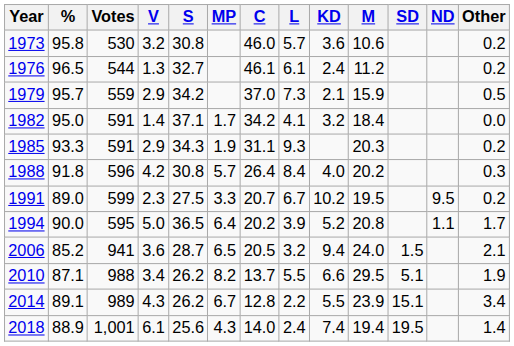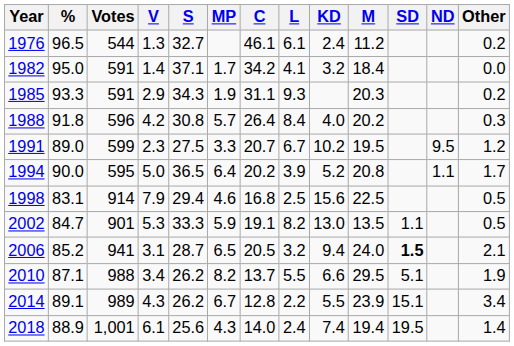 <table class="wikitable sortable" style=text-align:right>
 <tr>
 <th>Year</th>
 <th>%</th>
 <th>Votes</th>
 <th><a href='#'>V</a></th>
 <th><a href='#'>S</a></th>
 <th><a href='#'>MP</a></th>
 <th><a href='#'>C</a></th>
 <th><a href='#'>L</a></th>
 <th><a href='#'>KD</a></th>
 <th><a href='#'>M</a></th>
 <th><a href='#'>SD</a></th>
 <th><a href='#'>ND</a></th>
 <th>Other</th>
 </tr>
 <tr>
-<td align=left><a href='#'>1973</a></td>
-<td>95.8</td>
-<td>530</td>
-<td>3.2</td>
-<td>30.8</td>
-<td></td>
-<td>46.0</td>
-<td>5.7</td>
-<td>3.6</td>
-<td>10.6</td>
-<td></td>
-<td></td>
-<td>0.2</td>
-</tr>
-<tr>
 <td align=left><a href='#'>1976</a></td>
 <td>96.5</td>
 <td>544</td>
 <td>1.3</td>
 <td>32.7</td>
 <td></td>
 <td>46.1</td>
 <td>6.1</td>
 <td>2.4</td>
 <td>11.2</td>
 <td></td>
 <td></td>
 <td>0.2</td>
-</tr>
-<tr>
-<td align=left><a href='#'>1979</a></td>
-<td>95.7</td>
-<td>559</td>
-<td>2.9</td>
-<td>34.2</td>
-<td></td>
-<td>37.0</td>
-<td>7.3</td>
-<td>2.1</td>
-<td>15.9</td>
-<td></td>
-<td></td>
-<td>0.5</td>
 </tr>
 <tr>
 <td align=left><a href='#'>1982</a></td>
 <td>95.0</td>
 <td>591</td>
 <td>1.4</td>
 <td>37.1</td>
 <td>1.7</td>
 <td>34.2</td>
 <td>4.1</td>
 <td>3.2</td>
 <td>18.4</td>
 <td></td>
 <td></td>
 <td>0.0</td>
 </tr>
 <tr>
 <td align=left><a href='#'>1985</a></td>
 <td>93.3</td>
 <td>591</td>
 <td>2.9</td>
 <td>34.3</td>
 <td>1.9</td>
 <td>31.1</td>
 <td>9.3</td>
 <td></td>
 <td>20.3</td>
 <td></td>
 <td></td>
 <td>0.2</td>
 </tr>
 <tr>
 <td align=left><a href='#'>1988</a></td>
 <td>91.8</td>
 <td>596</td>
 <td>4.2</td>
 <td>30.8</td>
 <td>5.7</td>
 <td>26.4</td>
 <td>8.4</td>
 <td>4.0</td>
 <td>20.2</td>
 <td></td>
 <td></td>
 <td>0.3</td>
 </tr>
 <tr>
 <td align=left><a href='#'>1991</a></td>
 <td>89.0</td>
 <td>599</td>
 <td>2.3</td>
 <td>27.5</td>
 <td>3.3</td>
 <td>20.7</td>
 <td>6.7</td>
 <td>10.2</td>
 <td>19.5</td>
 <td></td>
 <td>9.5</td>
-<td>0.2</td>
+<td>1.2</td>
 </tr>
 <tr>
 <td align=left><a href='#'>1994</a></td>
 <td>90.0</td>
 <td>595</td>
 <td>5.0</td>
 <td>36.5</td>
 <td>6.4</td>
 <td>20.2</td>
 <td>3.9</td>
 <td>5.2</td>
 <td>20.8</td>
 <td></td>
 <td>1.1</td>
 <td>1.7</td>
 </tr>
 <tr>
+<td align=left><a href='#'>1998</a></td>
+<td>83.1</td>
+<td>914</td>
+<td>7.9</td>
+<td>29.4</td>
+<td>4.6</td>
+<td>16.8</td>
+<td>2.5</td>
+<td>15.6</td>
+<td>22.5</td>
+<td></td>
+<td></td>
+<td>0.5</td>
+</tr>
+<tr>
+<td align=left><a href='#'>2002</a></td>
+<td>84.7</td>
+<td>901</td>
+<td>5.3</td>
+<td>33.3</td>
+<td>5.9</td>
+<td>19.1</td>
+<td>8.2</td>
+<td>13.0</td>
+<td>13.5</td>
+<td>1.1</td>
+<td></td>
+<td>0.5</td>
+</tr>
+<tr>
 <td align=left><a href='#'>2006</a></td>
 <td>85.2</td>
 <td>941</td>
-<td>3.6</td>
+<td>3.1</td>
 <td>28.7</td>
 <td>6.5</td>
 <td>20.5</td>
 <td>3.2</td>
 <td>9.4</td>
 <td>24.0</td>
-<td>1.5</td>
+<td><strong>1.5</strong></td>
 <td></td>
 <td>2.1</td>
 </tr>
 <tr>
 <td align=left><a href='#'>2010</a></td>
 <td>87.1</td>
 <td>988</td>
 <td>3.4</td>
 <td>26.2</td>
 <td>8.2</td>
 <td>13.7</td>
 <td>5.5</td>
 <td>6.6</td>
 <td>29.5</td>
 <td>5.1</td>
 <td></td>
 <td>1.9</td>
 </tr>
 <tr>
 <td align=left><a href='#'>2014</a></td>
 <td>89.1</td>
 <td>989</td>
 <td>4.3</td>
 <td>26.2</td>
 <td>6.7</td>
 <td>12.8</td>
 <td>2.2</td>
 <td>5.5</td>
 <td>23.9</td>
 <td>15.1</td>
 <td></td>
 <td>3.4</td>
 </tr>
 <tr>
 <td align=left><a href='#'>2018</a></td>
 <td>88.9</td>
 <td>1,001</td>
 <td>6.1</td>
 <td>25.6</td>
 <td>4.3</td>
 <td>14.0</td>
 <td>2.4</td>
 <td>7.4</td>
 <td>19.4</td>
 <td>19.5</td>
 <td></td>
 <td>1.4</td>
 </tr>
 </table>
